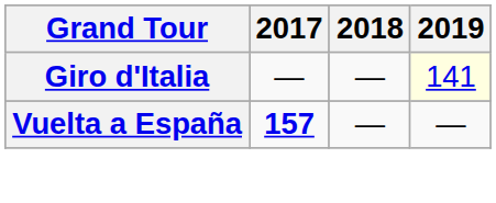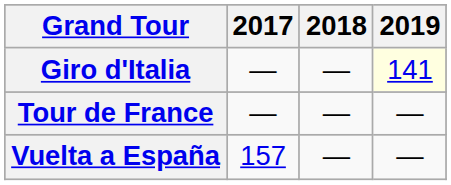 <table class="wikitable plainrowheaders">
 <tr>
 <th scope="col"><a href='#'>Grand Tour</a></th>
 <th scope="col">2017</th>
 <th scope="col">2018</th>
 <th scope="col">2019</th>
 </tr>
 <tr style="text-align:center;">
 <th scope="row"> <a href='#'>Giro d'Italia</a></th>
 <td>—</td>
 <td>—</td>
 <td style="background: lightyellow;"><a href='#'>141</a></td>
 </tr>
 <tr style="text-align:center;">
+<th scope="row"> <a href='#'>Tour de France</a></th>
+<td>—</td>
+<td>—</td>
+<td>—</td>
+</tr>
+<tr style="text-align:center;">
 <th scope="row"> <a href='#'>Vuelta a España</a></th>
-<td><strong><a href='#'>157</a></strong></td>
+<td><a href='#'>157</a></td>
 <td>—</td>
 <td>—</td>
 </tr>
 </table>
